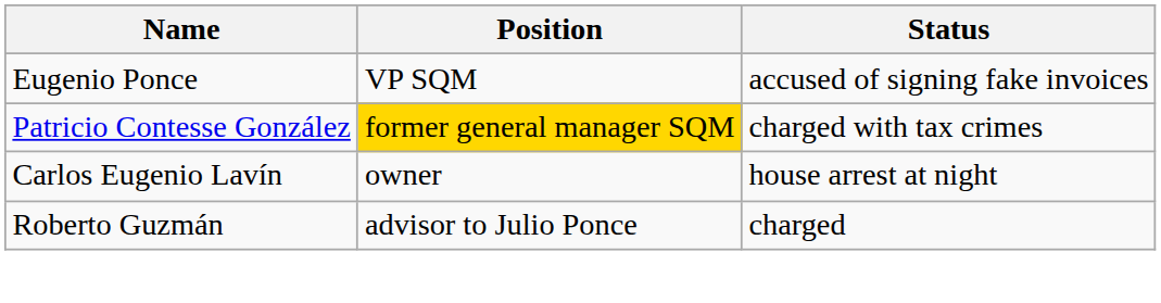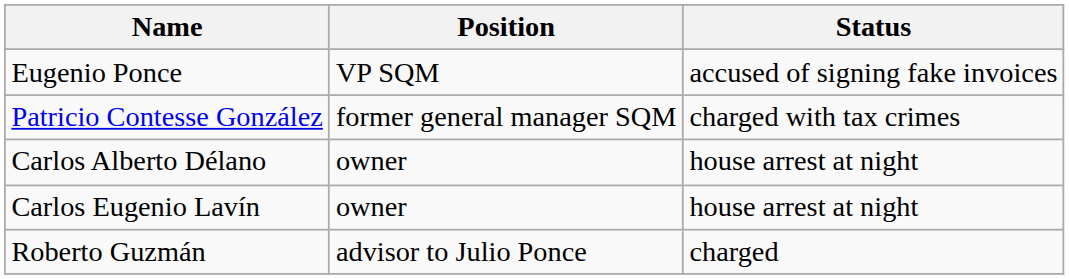 <table class="wikitable">
 <tr>
 <th>Name</th>
 <th>Position</th>
 <th>Status</th>
 </tr>
 <tr>
 <td>Eugenio Ponce</td>
 <td>VP SQM</td>
 <td>accused of signing fake invoices</td>
 </tr>
 <tr>
 <td><a href='#'>Patricio Contesse González</a></td>
-<td style="background: gold;">former general manager SQM</td>
+<td>former general manager SQM</td>
 <td>charged with tax crimes</td>
+</tr>
+<tr>
+<td>Carlos Alberto Délano</td>
+<td>owner</td>
+<td>house arrest at night</td>
 </tr>
 <tr>
 <td>Carlos Eugenio Lavín</td>
 <td>owner</td>
 <td>house arrest at night</td>
 </tr>
 <tr>
 <td>Roberto Guzmán</td>
 <td>advisor to Julio Ponce</td>
 <td>charged</td>
 </tr>
 </table>
